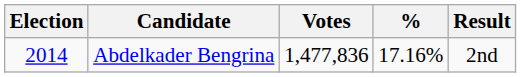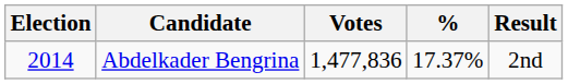 <table class="wikitable" style="text-align:center">
 <tr>
 <th>Election</th>
 <th>Candidate</th>
 <th>Votes</th>
 <th>%</th>
 <th>Result</th>
 </tr>
 <tr>
 <td><a href='#'>2014</a></td>
 <td><a href='#'>Abdelkader Bengrina</a></td>
 <td>1,477,836</td>
-<td>17.16%</td>
+<td>17.37%</td>
 <td>2nd</td>
 </tr>
 </table>
